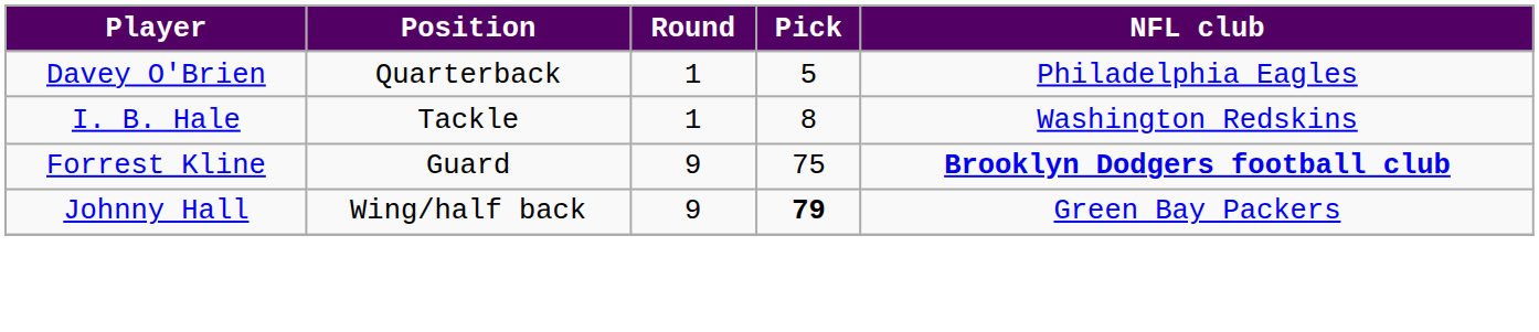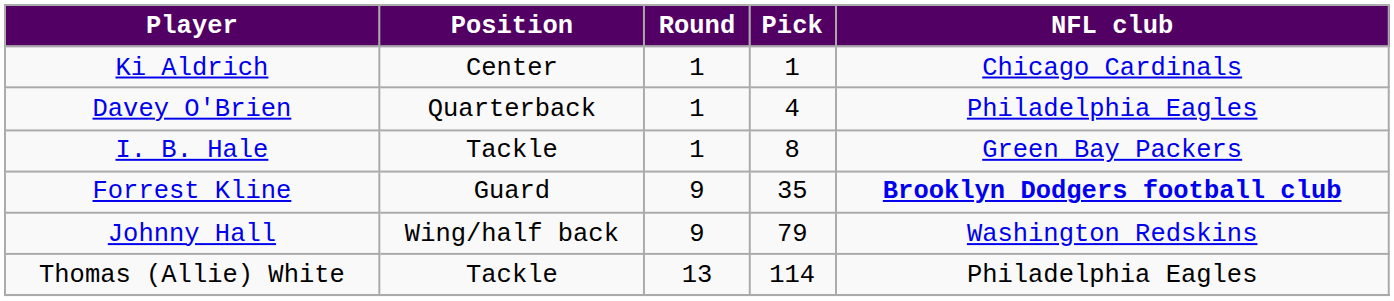 <table class="wikitable" width="80%">
 <tr align="center"  style="background:#520063;color:#FFFFFF;">
 <td><strong>Player</strong></td>
 <td><strong>Position</strong></td>
 <td><strong>Round</strong></td>
 <td><strong>Pick</strong></td>
 <td><strong>NFL club</strong></td>
 </tr>
 <tr align="center" bgcolor="">
+<td><a href='#'>Ki Aldrich</a></td>
+<td>Center</td>
+<td>1</td>
+<td>1</td>
+<td><a href='#'>Chicago Cardinals</a></td>
+</tr>
+<tr align="center" bgcolor="">
 <td><a href='#'>Davey O'Brien</a></td>
 <td>Quarterback</td>
 <td>1</td>
-<td>5</td>
+<td>4</td>
 <td><a href='#'>Philadelphia Eagles</a></td>
 </tr>
 <tr align="center" bgcolor="">
 <td><a href='#'>I. B. Hale</a></td>
 <td>Tackle</td>
 <td>1</td>
 <td>8</td>
-<td><a href='#'>Washington Redskins</a></td>
+<td><a href='#'>Green Bay Packers</a></td>
 </tr>
 <tr align="center" bgcolor="">
 <td><a href='#'>Forrest Kline</a></td>
 <td>Guard</td>
 <td>9</td>
-<td>75</td>
+<td>35</td>
 <td><strong><a href='#'>Brooklyn Dodgers football club</a></strong></td>
 </tr>
 <tr align="center" bgcolor="">
 <td><a href='#'>Johnny Hall</a></td>
 <td>Wing/half back</td>
 <td>9</td>
-<td><strong>79</strong></td>
-<td><a href='#'>Green Bay Packers</a></td>
+<td>79</td>
+<td><a href='#'>Washington Redskins</a></td>
+</tr>
+<tr align="center" bgcolor="">
+<td>Thomas (Allie) White</td>
+<td>Tackle</td>
+<td>13</td>
+<td>114</td>
+<td>Philadelphia Eagles</td>
 </tr>
 <tr align="center" bgcolor="">
 </tr>
 </table>
